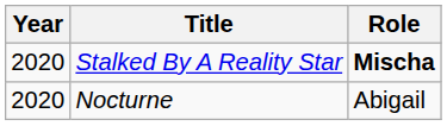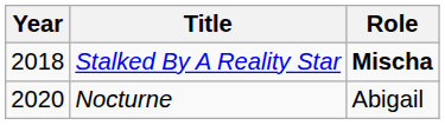 <table class="wikitable">
 <tr>
 <th>Year</th>
 <th>Title</th>
 <th>Role</th>
 </tr>
 <tr>
-<td>2020</td>
+<td>2018</td>
 <td><em><a href='#'>Stalked By A Reality Star</a></em></td>
 <td><strong>Mischa</strong></td>
 </tr>
 <tr>
 <td>2020</td>
 <td><em>Nocturne</em></td>
 <td>Abigail</td>
 </tr>
 </table>
